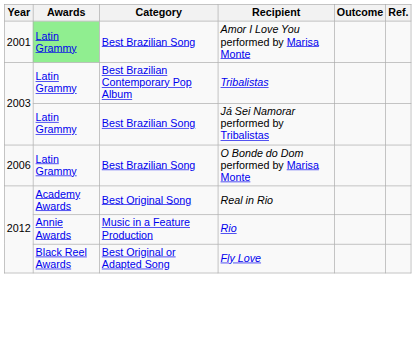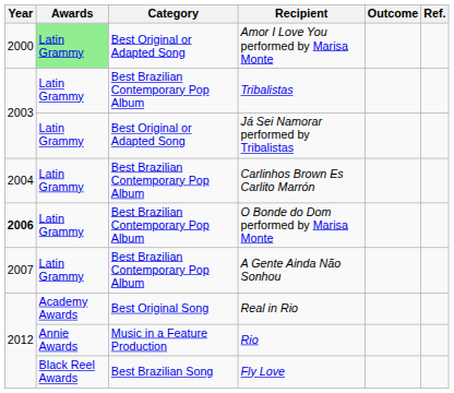 <table class="wikitable sortable">
 <tr>
 <th>Year</th>
 <th>Awards</th>
 <th>Category</th>
 <th>Recipient</th>
 <th>Outcome</th>
 <th>Ref.</th>
 </tr>
 <tr>
-<td>2001</td>
+<td>2000</td>
 <td style="background: lightgreen;"><a href='#'>Latin Grammy</a></td>
-<td><a href='#'>Best Brazilian Song</a></td>
+<td><a href='#'>Best Original or Adapted Song</a></td>
 <td><em>Amor I Love You</em> performed by <a href='#'>Marisa Monte</a></td>
 <td></td>
 <td></td>
 </tr>
 <tr>
 <td rowspan="2">2003</td>
 <td><a href='#'>Latin Grammy</a></td>
 <td><a href='#'>Best Brazilian Contemporary Pop Album</a></td>
 <td><em><a href='#'>Tribalistas</a></em></td>
 <td></td>
 <td></td>
 </tr>
 <tr>
 <td><a href='#'>Latin Grammy</a></td>
-<td><a href='#'>Best Brazilian Song</a></td>
+<td><a href='#'>Best Original or Adapted Song</a></td>
 <td><em>Já Sei Namorar</em> performed by <a href='#'>Tribalistas</a></td>
 <td></td>
 <td></td>
 </tr>
 <tr>
-<td>2006</td>
+<td>2004</td>
 <td><a href='#'>Latin Grammy</a></td>
-<td><a href='#'>Best Brazilian Song</a></td>
+<td><a href='#'>Best Brazilian Contemporary Pop Album</a></td>
+<td><em>Carlinhos Brown Es Carlito Marrón</em></td>
+<td></td>
+<td></td>
+</tr>
+<tr>
+<td><strong>2006</strong></td>
+<td><a href='#'>Latin Grammy</a></td>
+<td><a href='#'>Best Brazilian Contemporary Pop Album</a></td>
 <td><em>O Bonde do Dom</em> performed by <a href='#'>Marisa Monte</a></td>
+<td></td>
+<td></td>
+</tr>
+<tr>
+<td>2007</td>
+<td><a href='#'>Latin Grammy</a></td>
+<td><a href='#'>Best Brazilian Contemporary Pop Album</a></td>
+<td><em>A Gente Ainda Não Sonhou</em></td>
 <td></td>
 <td></td>
 </tr>
 <tr>
 <td rowspan="3">2012</td>
 <td><a href='#'>Academy Awards</a></td>
 <td><a href='#'>Best Original Song</a></td>
 <td><em>Real in Rio</em></td>
 <td></td>
 <td></td>
 </tr>
 <tr>
 <td><a href='#'>Annie Awards</a></td>
 <td><a href='#'>Music in a Feature Production</a></td>
 <td><em><a href='#'>Rio</a></em></td>
 <td></td>
 <td></td>
 </tr>
 <tr>
 <td><a href='#'>Black Reel Awards</a></td>
-<td><a href='#'>Best Original or Adapted Song</a></td>
+<td><a href='#'>Best Brazilian Song</a></td>
 <td><em><a href='#'>Fly Love</a></em></td>
 <td></td>
 <td></td>
 </tr>
 </table>
